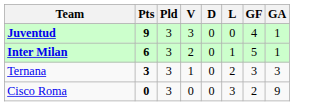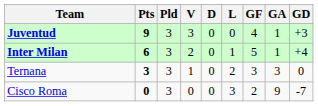 <table class=wikitable style="text-align:center">
 <tr>
 <th width=165>Team</th>
 <th width=20>Pts</th>
 <th width=20>Pld</th>
 <th width=20>V</th>
 <th width=20>D</th>
 <th width=20>L</th>
 <th width=20>GF</th>
 <th width=20>GA</th>
+<th width=20>GD</th>
 </tr>
 <tr style="background:#ccffcc">
 <td Style="text-align:left"><strong> <a href='#'>Juventud</a></strong></td>
 <td><strong>9</strong></td>
 <td>3</td>
 <td>3</td>
 <td>0</td>
 <td>0</td>
 <td>4</td>
 <td>1</td>
+<td>+3</td>
 </tr>
 <tr style="background:#ccffcc">
 <td Style="text-align:left"><strong> <a href='#'>Inter Milan</a></strong></td>
 <td><strong>6</strong></td>
 <td>3</td>
 <td>2</td>
 <td>0</td>
 <td>1</td>
 <td>5</td>
 <td>1</td>
+<td>+4</td>
 </tr>
 <tr>
 <td Style="text-align:left"> <a href='#'>Ternana</a></td>
 <td><strong>3</strong></td>
 <td>3</td>
 <td>1</td>
 <td>0</td>
 <td>2</td>
 <td>3</td>
 <td>3</td>
+<td>0</td>
 </tr>
 <tr>
 <td Style="text-align:left"> <a href='#'>Cisco Roma</a></td>
 <td><strong>0</strong></td>
 <td>3</td>
 <td>0</td>
 <td>0</td>
 <td>3</td>
 <td>2</td>
 <td>9</td>
+<td>-7</td>
 </tr>
 </table>
